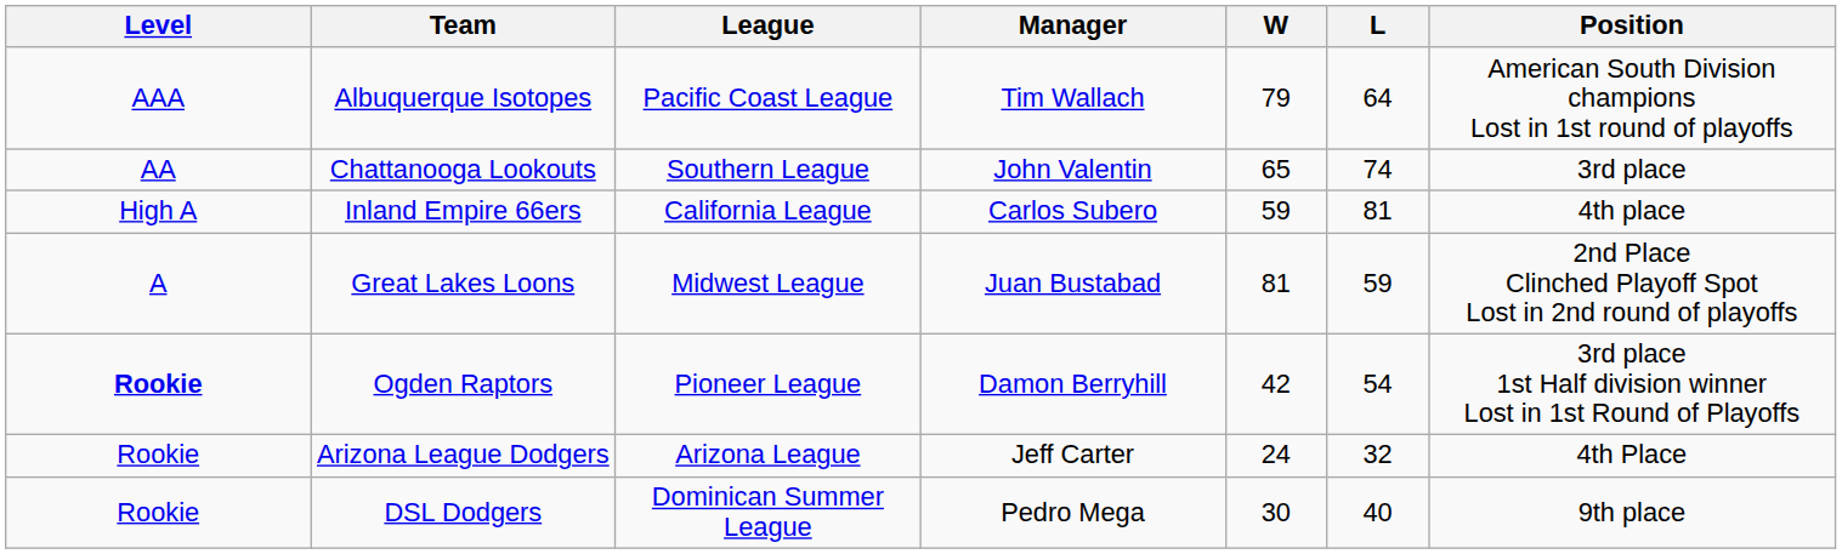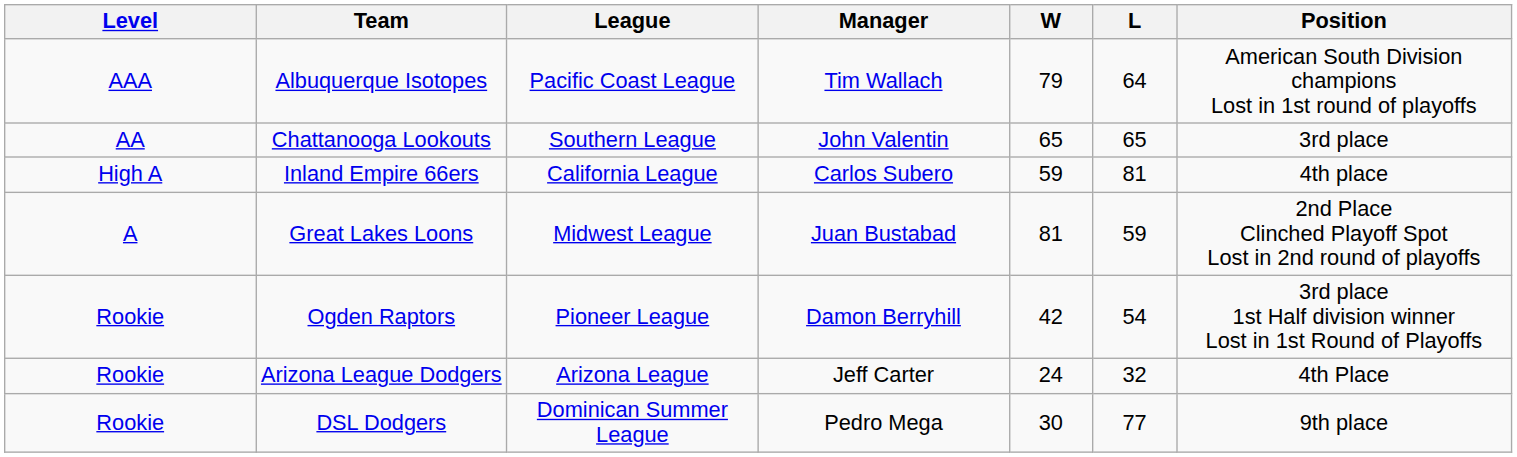 <table class="wikitable" width="70%" style="text-align:center;">
 <tr>
 <th width="15%"><a href='#'>Level</a></th>
 <th width="15%">Team</th>
 <th width="15%">League</th>
 <th width="15%">Manager</th>
 <th width="5%">W</th>
 <th width="5%">L</th>
 <th width="20%">Position</th>
 </tr>
 <tr>
 <td><a href='#'>AAA</a></td>
 <td><a href='#'>Albuquerque Isotopes</a></td>
 <td><a href='#'>Pacific Coast League</a></td>
 <td><a href='#'>Tim Wallach</a></td>
 <td>79</td>
 <td>64</td>
 <td>American South Division champions<br>Lost in 1st round of playoffs</td>
 </tr>
 <tr>
 <td><a href='#'>AA</a></td>
 <td><a href='#'>Chattanooga Lookouts</a></td>
 <td><a href='#'>Southern League</a></td>
 <td><a href='#'>John Valentin</a></td>
 <td>65</td>
-<td>74</td>
+<td>65</td>
 <td>3rd place</td>
 </tr>
 <tr>
 <td><a href='#'>High A</a></td>
 <td><a href='#'>Inland Empire 66ers</a></td>
 <td><a href='#'>California League</a></td>
 <td><a href='#'>Carlos Subero</a></td>
 <td>59</td>
 <td>81</td>
 <td>4th place</td>
 </tr>
 <tr>
 <td><a href='#'>A</a></td>
 <td><a href='#'>Great Lakes Loons</a></td>
 <td><a href='#'>Midwest League</a></td>
 <td><a href='#'>Juan Bustabad</a></td>
 <td>81</td>
 <td>59</td>
 <td>2nd Place<br>Clinched Playoff Spot<br>Lost in 2nd round of playoffs</td>
 </tr>
 <tr>
-<td><strong><a href='#'>Rookie</a></strong></td>
+<td><a href='#'>Rookie</a></td>
 <td><a href='#'>Ogden Raptors</a></td>
 <td><a href='#'>Pioneer League</a></td>
 <td><a href='#'>Damon Berryhill</a></td>
 <td>42</td>
 <td>54</td>
 <td>3rd place<br>1st Half division winner<br>Lost in 1st Round of Playoffs</td>
 </tr>
 <tr>
 <td><a href='#'>Rookie</a></td>
 <td><a href='#'>Arizona League Dodgers</a></td>
 <td><a href='#'>Arizona League</a></td>
 <td>Jeff Carter</td>
 <td>24</td>
 <td>32</td>
 <td>4th Place</td>
 </tr>
 <tr>
 <td><a href='#'>Rookie</a></td>
 <td><a href='#'>DSL Dodgers</a></td>
 <td><a href='#'>Dominican Summer League</a></td>
 <td>Pedro Mega</td>
 <td>30</td>
-<td>40</td>
+<td>77</td>
 <td>9th place</td>
 </tr>
 </table>
